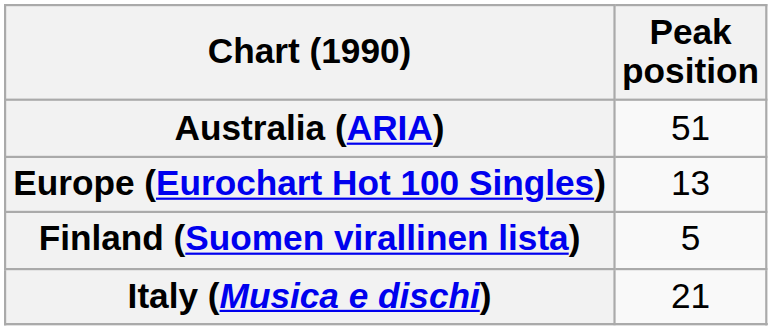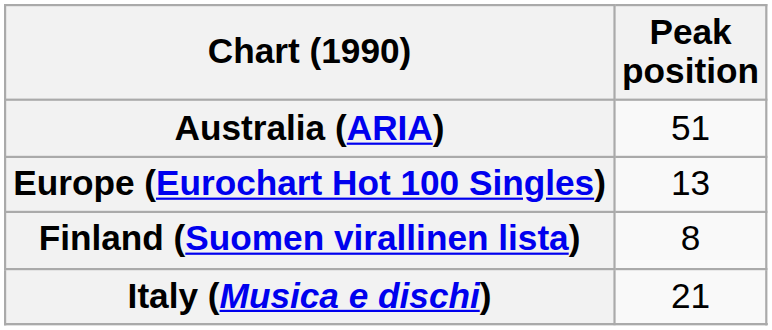 <table class="wikitable sortable plainrowheaders" style="text-align:center">
 <tr>
 <th scope="col">Chart (1990)</th>
 <th scope="col">Peak<br>position</th>
 </tr>
 <tr>
 <th scope="row">Australia (<a href='#'>ARIA</a>)</th>
 <td>51</td>
 </tr>
 <tr>
 <th scope="row">Europe (<a href='#'>Eurochart Hot 100 Singles</a>)</th>
 <td>13</td>
 </tr>
 <tr>
 <th scope="row">Finland (<a href='#'>Suomen virallinen lista</a>)</th>
-<td align="center">5</td>
+<td align="center">8</td>
 </tr>
 <tr>
 <th scope="row">Italy (<em><a href='#'>Musica e dischi</a></em>)</th>
 <td>21</td>
 </tr>
 <tr>
 </tr>
 <tr>
 </tr>
 </table>
